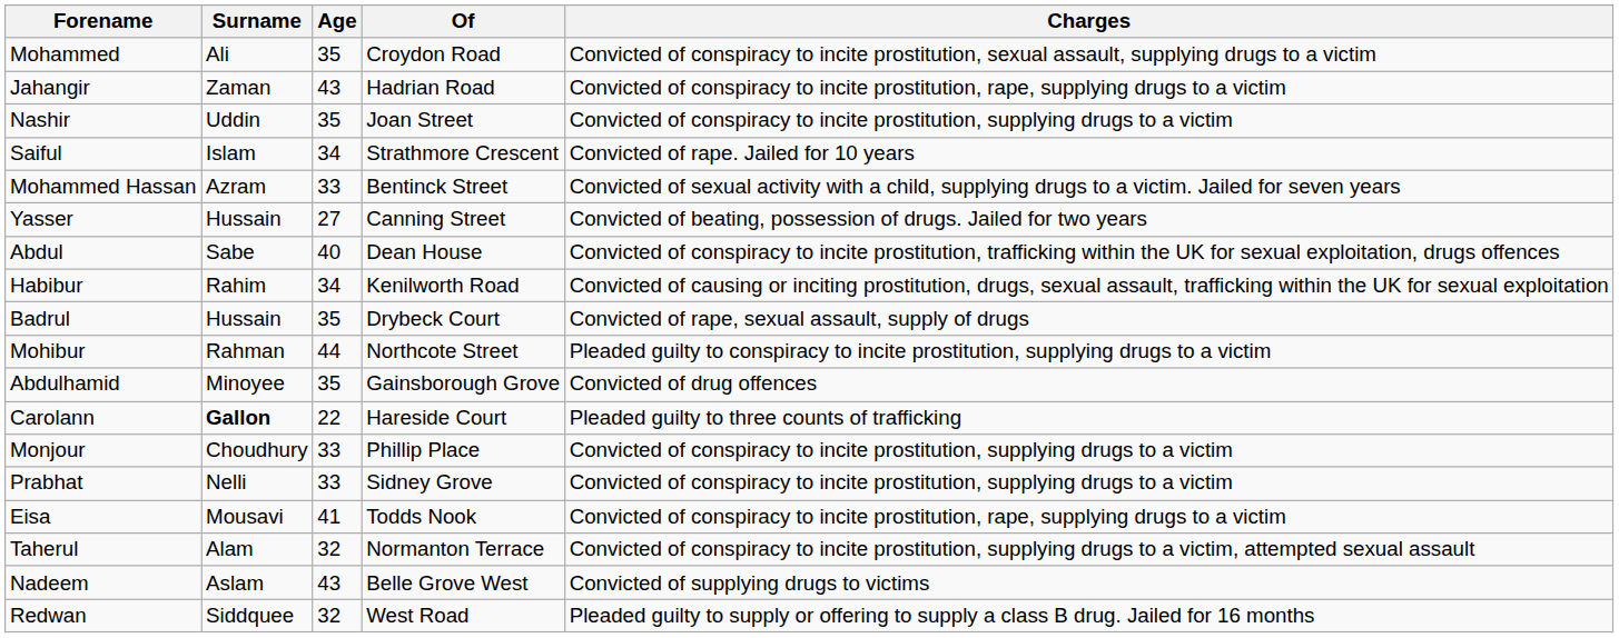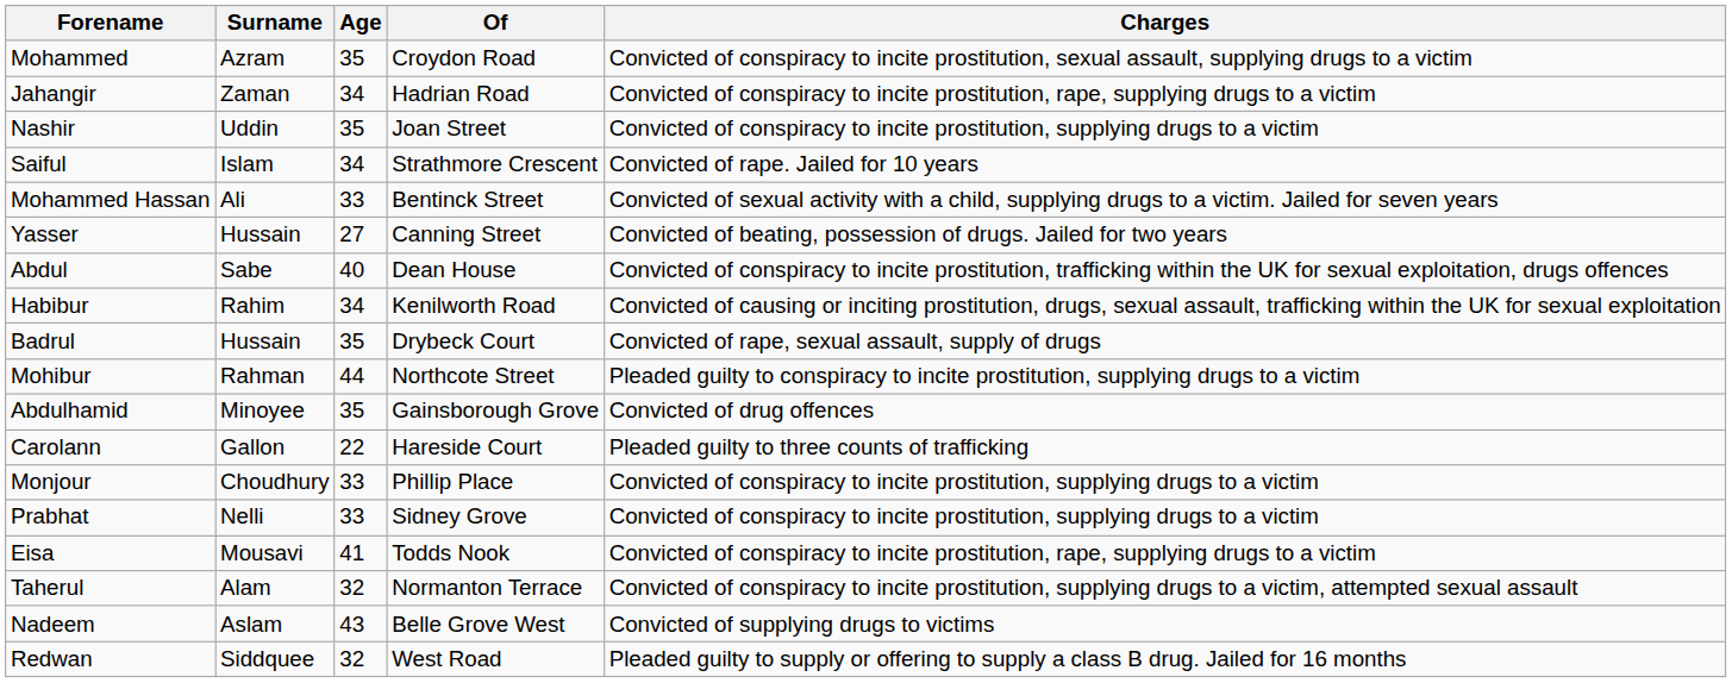 <table class="wikitable sortable">
 <tr>
 <th>Forename</th>
 <th>Surname</th>
 <th>Age</th>
 <th>Of</th>
 <th>Charges</th>
 </tr>
 <tr>
 <td>Mohammed</td>
-<td>Ali</td>
+<td>Azram</td>
 <td>35</td>
 <td>Croydon Road</td>
 <td>Convicted of conspiracy to incite prostitution, sexual assault, supplying drugs to a victim</td>
 </tr>
 <tr>
 <td>Jahangir</td>
 <td>Zaman</td>
-<td>43</td>
+<td>34</td>
 <td>Hadrian Road</td>
 <td>Convicted of conspiracy to incite prostitution, rape, supplying drugs to a victim</td>
 </tr>
 <tr>
 <td>Nashir</td>
 <td>Uddin</td>
 <td>35</td>
 <td>Joan Street</td>
 <td>Convicted of conspiracy to incite prostitution, supplying drugs to a victim</td>
 </tr>
 <tr>
 <td>Saiful</td>
 <td>Islam</td>
 <td>34</td>
 <td>Strathmore Crescent</td>
 <td>Convicted of rape. Jailed for 10 years</td>
 </tr>
 <tr>
 <td>Mohammed Hassan</td>
-<td>Azram</td>
+<td>Ali</td>
 <td>33</td>
 <td>Bentinck Street</td>
 <td>Convicted of sexual activity with a child, supplying drugs to a victim. Jailed for seven years</td>
 </tr>
 <tr>
 <td>Yasser</td>
 <td>Hussain</td>
 <td>27</td>
 <td>Canning Street</td>
 <td>Convicted of beating, possession of drugs. Jailed for two years</td>
 </tr>
 <tr>
 <td>Abdul</td>
 <td>Sabe</td>
 <td>40</td>
 <td>Dean House</td>
 <td>Convicted of conspiracy to incite prostitution, trafficking within the UK for sexual exploitation, drugs offences</td>
 </tr>
 <tr>
 <td>Habibur</td>
 <td>Rahim</td>
 <td>34</td>
 <td>Kenilworth Road</td>
 <td>Convicted of causing or inciting prostitution, drugs, sexual assault, trafficking within the UK for sexual exploitation</td>
 </tr>
 <tr>
 <td>Badrul</td>
 <td>Hussain</td>
 <td>35</td>
 <td>Drybeck Court</td>
 <td>Convicted of rape, sexual assault, supply of drugs</td>
 </tr>
 <tr>
 <td>Mohibur</td>
 <td>Rahman</td>
 <td>44</td>
 <td>Northcote Street</td>
 <td>Pleaded guilty to conspiracy to incite prostitution, supplying drugs to a victim</td>
 </tr>
 <tr>
 <td>Abdulhamid</td>
 <td>Minoyee</td>
 <td>35</td>
 <td>Gainsborough Grove</td>
 <td>Convicted of drug offences</td>
 </tr>
 <tr>
 <td>Carolann</td>
-<td><strong>Gallon</strong></td>
+<td>Gallon</td>
 <td>22</td>
 <td>Hareside Court</td>
 <td>Pleaded guilty to three counts of trafficking</td>
 </tr>
 <tr>
 <td>Monjour</td>
 <td>Choudhury</td>
 <td>33</td>
 <td>Phillip Place</td>
 <td>Convicted of conspiracy to incite prostitution, supplying drugs to a victim</td>
 </tr>
 <tr>
 <td>Prabhat</td>
 <td>Nelli</td>
 <td>33</td>
 <td>Sidney Grove</td>
 <td>Convicted of conspiracy to incite prostitution, supplying drugs to a victim</td>
 </tr>
 <tr>
 <td>Eisa</td>
 <td>Mousavi</td>
 <td>41</td>
 <td>Todds Nook</td>
 <td>Convicted of conspiracy to incite prostitution, rape, supplying drugs to a victim</td>
 </tr>
 <tr>
 <td>Taherul</td>
 <td>Alam</td>
 <td>32</td>
 <td>Normanton Terrace</td>
 <td>Convicted of conspiracy to incite prostitution, supplying drugs to a victim, attempted sexual assault</td>
 </tr>
 <tr>
 <td>Nadeem</td>
 <td>Aslam</td>
 <td>43</td>
 <td>Belle Grove West</td>
 <td>Convicted of supplying drugs to victims</td>
 </tr>
 <tr>
 <td>Redwan</td>
 <td>Siddquee</td>
 <td>32</td>
 <td>West Road</td>
 <td>Pleaded guilty to supply or offering to supply a class B drug. Jailed for 16 months</td>
 </tr>
 </table>
